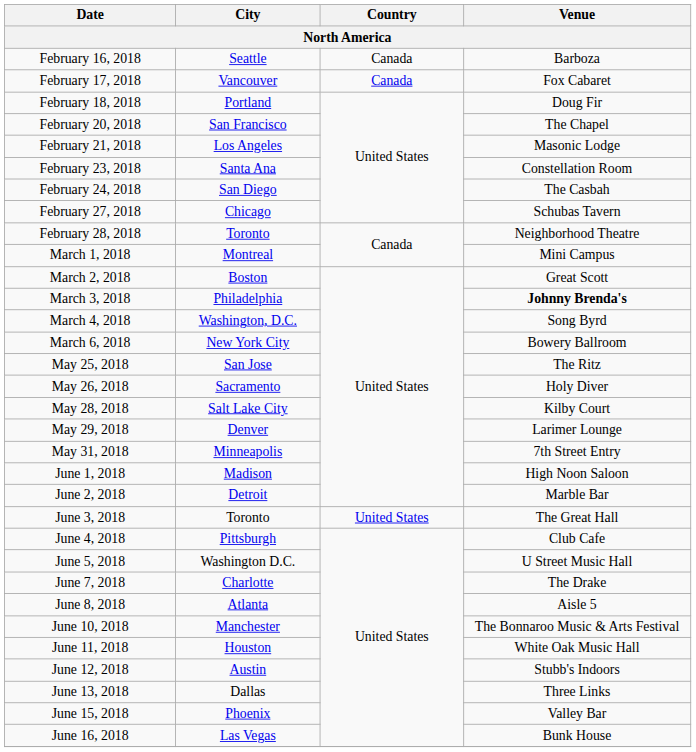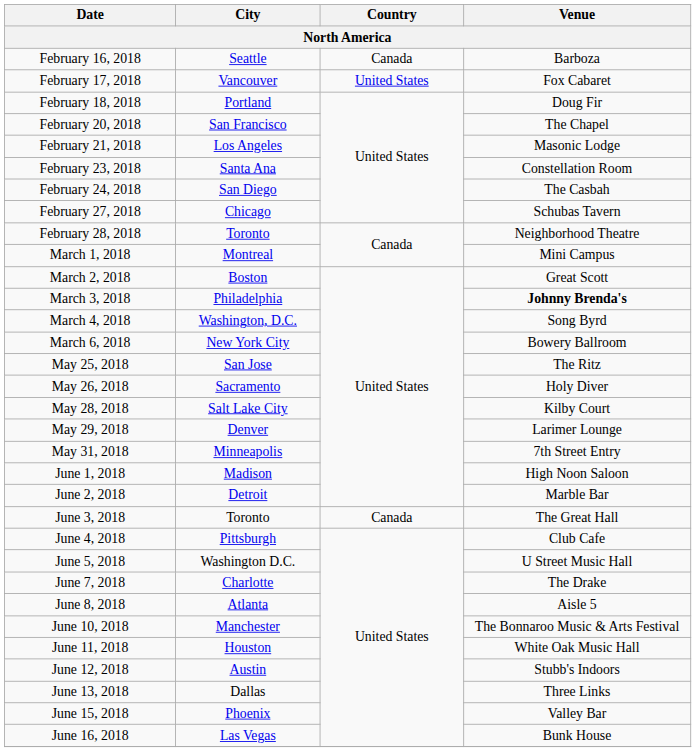 <table class="wikitable" style="text-align:center;">
 <tr>
 <th scope="col" style="width:12em;">Date</th>
 <th scope="col" style="width:10em;">City</th>
 <th scope="col" style="width:10em;">Country</th>
 <th scope="col" style="width:16em;">Venue</th>
 </tr>
 <tr>
 <th colspan="4">North America</th>
 </tr>
 <tr>
 <td>February 16, 2018</td>
 <td><a href='#'>Seattle</a></td>
 <td>Canada</td>
 <td>Barboza</td>
 </tr>
 <tr>
 <td>February 17, 2018</td>
 <td><a href='#'>Vancouver</a></td>
-<td rowspan="1"><a href='#'>Canada</a></td>
+<td rowspan="1"><a href='#'>United States</a></td>
 <td>Fox Cabaret</td>
 </tr>
 <tr>
 <td>February 18, 2018</td>
 <td><a href='#'>Portland</a></td>
 <td rowspan="6">United States</td>
 <td>Doug Fir</td>
 </tr>
 <tr>
 <td>February 20, 2018</td>
 <td><a href='#'>San Francisco</a></td>
 <td>The Chapel</td>
 </tr>
 <tr>
 <td>February 21, 2018</td>
 <td><a href='#'>Los Angeles</a></td>
 <td>Masonic Lodge</td>
 </tr>
 <tr>
 <td>February 23, 2018</td>
 <td><a href='#'>Santa Ana</a></td>
 <td>Constellation Room</td>
 </tr>
 <tr>
 <td>February 24, 2018</td>
 <td><a href='#'>San Diego</a></td>
 <td>The Casbah</td>
 </tr>
 <tr>
 <td>February 27, 2018</td>
 <td><a href='#'>Chicago</a></td>
 <td>Schubas Tavern</td>
 </tr>
 <tr>
 <td>February 28, 2018</td>
 <td><a href='#'>Toronto</a></td>
 <td rowspan="2">Canada</td>
 <td>Neighborhood Theatre</td>
 </tr>
 <tr>
 <td>March 1, 2018</td>
 <td><a href='#'>Montreal</a></td>
 <td>Mini Campus</td>
 </tr>
 <tr>
 <td>March 2, 2018</td>
 <td><a href='#'>Boston</a></td>
 <td rowspan="11">United States</td>
 <td>Great Scott</td>
 </tr>
 <tr>
 <td>March 3, 2018</td>
 <td><a href='#'>Philadelphia</a></td>
 <td><strong>Johnny Brenda's</strong></td>
 </tr>
 <tr>
 <td>March 4, 2018</td>
 <td><a href='#'>Washington, D.C.</a></td>
 <td>Song Byrd</td>
 </tr>
 <tr>
 <td>March 6, 2018</td>
 <td><a href='#'>New York City</a></td>
 <td>Bowery Ballroom</td>
 </tr>
 <tr>
 <td>May 25, 2018</td>
 <td><a href='#'>San Jose</a></td>
 <td>The Ritz</td>
 </tr>
 <tr>
 <td>May 26, 2018</td>
 <td><a href='#'>Sacramento</a></td>
 <td>Holy Diver</td>
 </tr>
 <tr>
 <td>May 28, 2018</td>
 <td><a href='#'>Salt Lake City</a></td>
 <td>Kilby Court</td>
 </tr>
 <tr>
 <td>May 29, 2018</td>
 <td><a href='#'>Denver</a></td>
 <td>Larimer Lounge</td>
 </tr>
 <tr>
 <td>May 31, 2018</td>
 <td><a href='#'>Minneapolis</a></td>
 <td>7th Street Entry</td>
 </tr>
 <tr>
 <td>June 1, 2018</td>
 <td><a href='#'>Madison</a></td>
 <td>High Noon Saloon</td>
 </tr>
 <tr>
 <td>June 2, 2018</td>
 <td><a href='#'>Detroit</a></td>
 <td>Marble Bar</td>
 </tr>
 <tr>
 <td>June 3, 2018</td>
 <td>Toronto</td>
-<td rowspan="1"><a href='#'>United States</a></td>
+<td>Canada</td>
 <td>The Great Hall</td>
 </tr>
 <tr>
 <td>June 4, 2018</td>
 <td><a href='#'>Pittsburgh</a></td>
 <td rowspan="10">United States</td>
 <td>Club Cafe</td>
 </tr>
 <tr>
 <td>June 5, 2018</td>
 <td>Washington D.C.</td>
 <td>U Street Music Hall</td>
 </tr>
 <tr>
 <td>June 7, 2018</td>
 <td><a href='#'>Charlotte</a></td>
 <td>The Drake</td>
 </tr>
 <tr>
 <td>June 8, 2018</td>
 <td><a href='#'>Atlanta</a></td>
 <td>Aisle 5</td>
 </tr>
 <tr>
 <td>June 10, 2018</td>
 <td><a href='#'>Manchester</a></td>
 <td>The Bonnaroo Music & Arts Festival</td>
 </tr>
 <tr>
 <td>June 11, 2018</td>
 <td><a href='#'>Houston</a></td>
 <td>White Oak Music Hall</td>
 </tr>
 <tr>
 <td>June 12, 2018</td>
 <td><a href='#'>Austin</a></td>
 <td>Stubb's Indoors</td>
 </tr>
 <tr>
 <td>June 13, 2018</td>
 <td>Dallas</td>
 <td>Three Links</td>
 </tr>
 <tr>
 <td>June 15, 2018</td>
 <td><a href='#'>Phoenix</a></td>
 <td>Valley Bar</td>
 </tr>
 <tr>
 <td>June 16, 2018</td>
 <td><a href='#'>Las Vegas</a></td>
 <td>Bunk House</td>
 </tr>
 <tr>
 </tr>
 </table>
